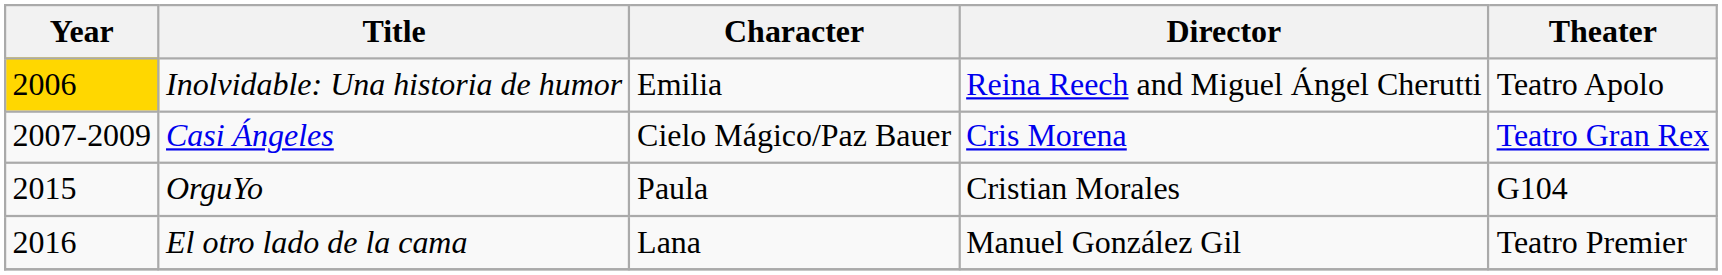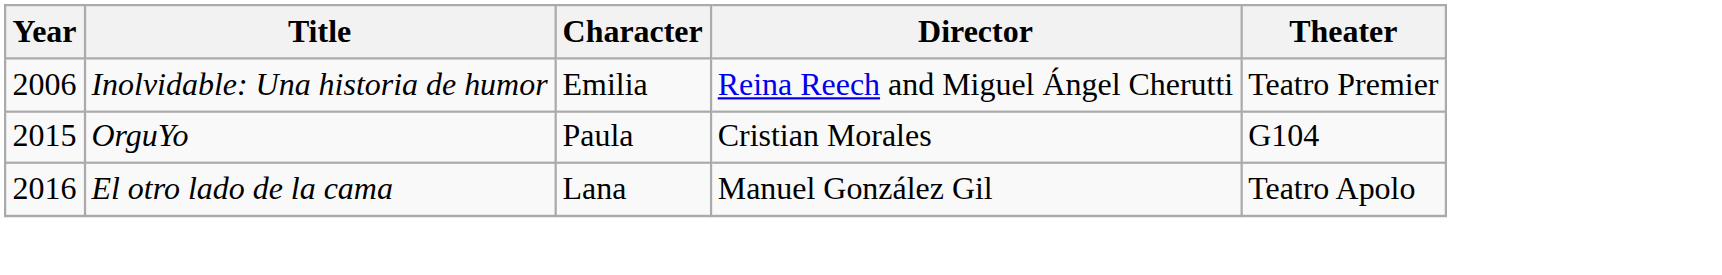 <table class="wikitable" style="font-size: 90%;">
 <tr>
 <th>Year</th>
 <th>Title</th>
 <th>Character</th>
 <th>Director</th>
 <th>Theater</th>
 </tr>
 <tr>
-<td style="background: gold;">2006</td>
+<td>2006</td>
 <td><em>Inolvidable: Una historia de humor</em></td>
 <td>Emilia</td>
 <td><a href='#'>Reina Reech</a> and Miguel Ángel Cherutti</td>
-<td>Teatro Apolo</td>
-</tr>
-<tr>
-<td>2007-2009</td>
-<td><em><a href='#'>Casi Ángeles</a></em></td>
-<td>Cielo Mágico/Paz Bauer</td>
-<td><a href='#'>Cris Morena</a></td>
-<td><a href='#'>Teatro Gran Rex</a></td>
+<td>Teatro Premier</td>
 </tr>
 <tr>
 <td>2015</td>
 <td><em>OrguYo</em></td>
 <td>Paula</td>
 <td>Cristian Morales</td>
 <td>G104</td>
 </tr>
 <tr>
 <td>2016</td>
 <td><em>El otro lado de la cama</em></td>
 <td>Lana</td>
 <td>Manuel González Gil</td>
-<td>Teatro Premier</td>
+<td>Teatro Apolo</td>
 </tr>
 <tr>
 </tr>
 </table>
